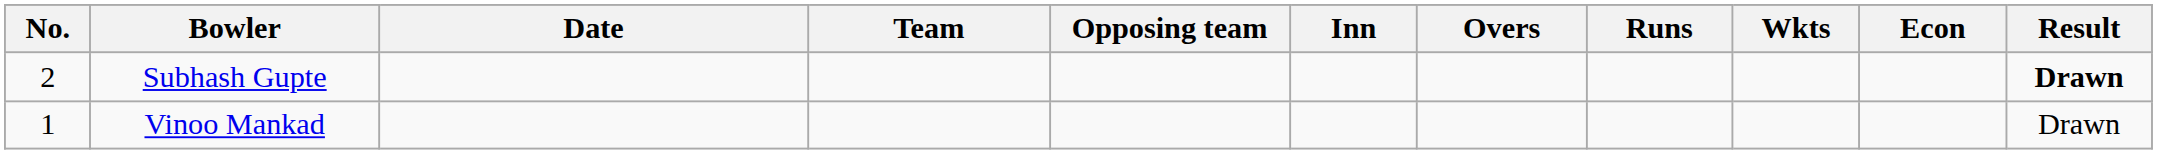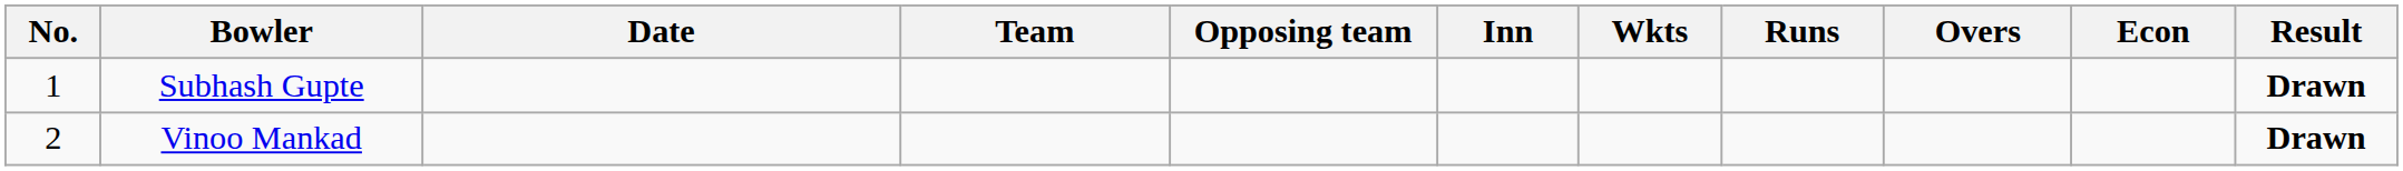 <table class="wikitable sortable" style="font-size: 100%">
 <tr align=center>
 <th scope="col" width="38">No.</th>
 <th scope="col" width="145">Bowler</th>
 <th scope="col" width="220">Date</th>
 <th scope="col" width="120">Team</th>
 <th scope="col" width="120">Opposing team</th>
 <th scope="col" width="60">Inn</th>
+<th scope="col" width="60">Wkts</th>
+<th scope="col" width="70">Runs</th>
 <th scope="col" width="82">Overs</th>
-<th scope="col" width="70">Runs</th>
-<th scope="col" width="60">Wkts</th>
 <th scope="col" width="70">Econ</th>
 <th scope="col" width="70">Result</th>
 </tr>
 <tr align="center">
-<td scope="row">2</td>
+<td scope="row">1</td>
 <td><a href='#'>Subhash Gupte</a></td>
 <td></td>
 <td></td>
 <td></td>
 <td></td>
 <td></td>
 <td></td>
 <td></td>
 <td></td>
 <td><strong>Drawn</strong></td>
 </tr>
 <tr align="center">
-<td scope="row">1</td>
+<td scope="row">2</td>
 <td><a href='#'>Vinoo Mankad</a></td>
 <td></td>
 <td></td>
 <td></td>
 <td></td>
 <td></td>
 <td></td>
 <td></td>
 <td></td>
-<td>Drawn</td>
+<td><strong>Drawn</strong></td>
 </tr>
 </table>
